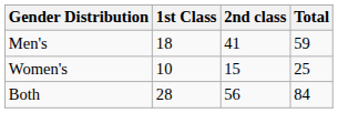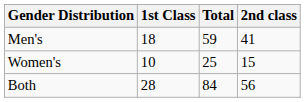 <table class="wikitable">
 <tr>
 <th>Gender Distribution</th>
 <th>1st Class</th>
+<th>Total</th>
 <th>2nd class</th>
-<th>Total</th>
 </tr>
 <tr>
 <td>Men's</td>
 <td>18</td>
+<td>59</td>
 <td>41</td>
-<td>59</td>
 </tr>
 <tr>
 <td>Women's</td>
 <td>10</td>
+<td>25</td>
 <td>15</td>
-<td>25</td>
 </tr>
 <tr>
 <td>Both</td>
 <td>28</td>
+<td>84</td>
 <td>56</td>
-<td>84</td>
 </tr>
 </table>
